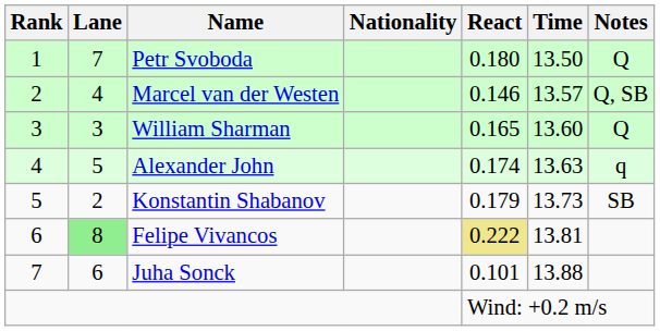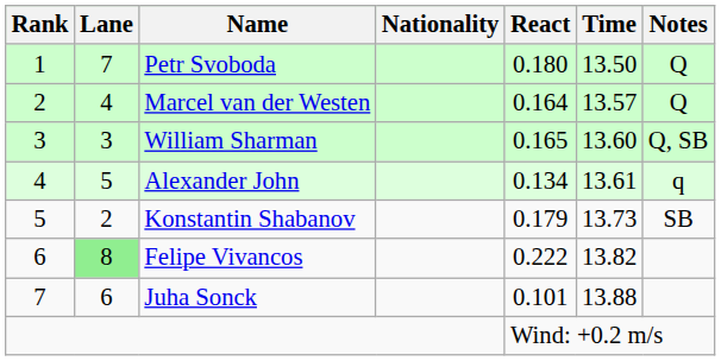 <table class="wikitable sortable" style="text-align:center">
 <tr bgcolor=CCFFCC>
 <th>Rank</th>
 <th>Lane</th>
 <th>Name</th>
 <th>Nationality</th>
 <th>React</th>
 <th>Time</th>
 <th>Notes</th>
 </tr>
 <tr bgcolor=CCFFCC>
 <td>1</td>
 <td>7</td>
 <td align="left"><a href='#'>Petr Svoboda</a></td>
 <td align=left></td>
 <td>0.180</td>
 <td>13.50</td>
 <td>Q</td>
 </tr>
 <tr bgcolor=CCFFCC>
 <td>2</td>
 <td>4</td>
 <td align="left"><a href='#'>Marcel van der Westen</a></td>
 <td align=left></td>
-<td>0.146</td>
+<td>0.164</td>
 <td>13.57</td>
-<td>Q, SB</td>
+<td>Q</td>
 </tr>
 <tr bgcolor=CCFFCC>
 <td>3</td>
 <td>3</td>
 <td align="left"><a href='#'>William Sharman</a></td>
 <td align=left></td>
 <td>0.165</td>
 <td>13.60</td>
-<td>Q</td>
+<td>Q, SB</td>
 </tr>
 <tr bgcolor=ddffdd>
 <td>4</td>
 <td>5</td>
 <td align="left"><a href='#'>Alexander John</a></td>
 <td align=left></td>
-<td>0.174</td>
-<td>13.63</td>
+<td>0.134</td>
+<td>13.61</td>
 <td>q</td>
 </tr>
 <tr>
 <td>5</td>
 <td>2</td>
 <td align="left"><a href='#'>Konstantin Shabanov</a></td>
 <td align=left></td>
 <td>0.179</td>
 <td>13.73</td>
 <td>SB</td>
 </tr>
 <tr>
 <td>6</td>
 <td style="background: lightgreen;">8</td>
 <td align="left"><a href='#'>Felipe Vivancos</a></td>
 <td align=left></td>
-<td style="background: khaki;">0.222</td>
-<td>13.81</td>
+<td>0.222</td>
+<td>13.82</td>
 <td></td>
 </tr>
 <tr>
 <td>7</td>
 <td>6</td>
 <td align="left"><a href='#'>Juha Sonck</a></td>
 <td align=left></td>
 <td>0.101</td>
 <td>13.88</td>
 <td></td>
 </tr>
 <tr>
 <td colspan=4></td>
 <td colspan=3 align=left>Wind: +0.2 m/s</td>
 </tr>
 </table>
